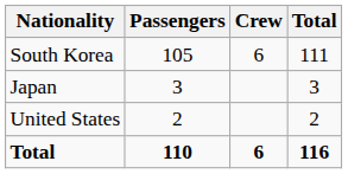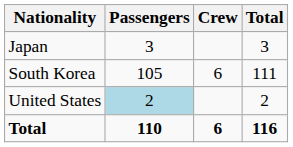 <table class="wikitable" border="1">
 <tr>
 <th>Nationality</th>
 <th>Passengers</th>
 <th>Crew</th>
 <th>Total</th>
 </tr>
 <tr valign="top">
+<td>Japan</td>
+<td style="text-align:center;">3</td>
+<td></td>
+<td style="text-align:center;">3</td>
+</tr>
+<tr valign="top">
 <td>South Korea</td>
 <td style="text-align:center;">105</td>
 <td style="text-align:center;">6</td>
 <td style="text-align:center;">111</td>
 </tr>
 <tr valign="top">
-<td>Japan</td>
-<td style="text-align:center;">3</td>
-<td></td>
-<td style="text-align:center;">3</td>
-</tr>
-<tr valign="top">
 <td>United States</td>
-<td style="text-align:center;">2</td>
+<td style="background: lightblue; text-align:center;">2</td>
 <td></td>
 <td style="text-align:center;">2</td>
 </tr>
 <tr valign="top">
 <td><strong>Total</strong></td>
 <td style="text-align:center;"><strong>110</strong></td>
 <td style="text-align:center;"><strong>6</strong></td>
 <td style="text-align:center;"><strong>116</strong></td>
 </tr>
 </table>
